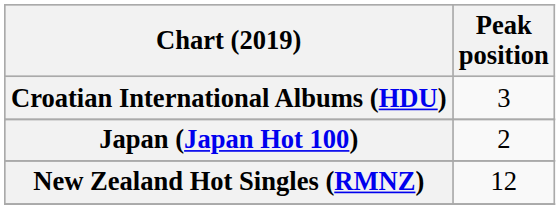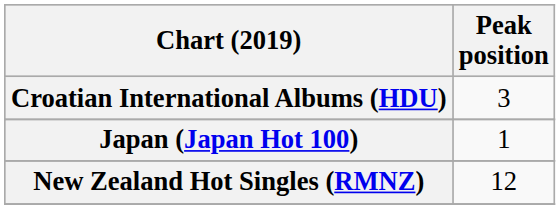 <table class="wikitable sortable plainrowheaders" style="text-align:center">
 <tr>
 <th scope="col">Chart (2019)</th>
 <th scope="col">Peak<br>position</th>
 </tr>
 <tr>
 <th scope="row">Croatian International Albums (<a href='#'>HDU</a>)<br></th>
 <td>3</td>
 </tr>
 <tr>
 </tr>
 <tr>
 <th scope="row">Japan (<a href='#'>Japan Hot 100</a>)</th>
-<td>2</td>
+<td>1</td>
 </tr>
 <tr>
 </tr>
 <tr>
 <th scope="row">New Zealand Hot Singles (<a href='#'>RMNZ</a>)</th>
 <td>12</td>
 </tr>
 <tr>
 </tr>
 <tr>
 </tr>
 <tr>
 </tr>
 </table>
